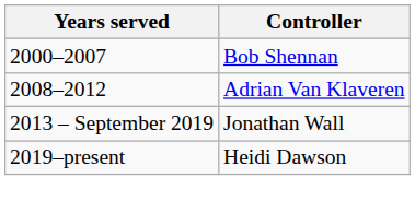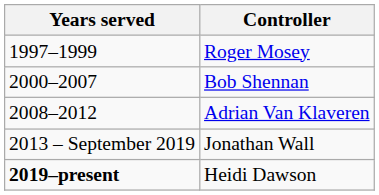 <table class="wikitable">
 <tr>
 <th>Years served</th>
 <th>Controller</th>
+</tr>
+<tr>
+<td>1997–1999</td>
+<td><a href='#'>Roger Mosey</a></td>
 </tr>
 <tr>
 <td>2000–2007</td>
 <td><a href='#'>Bob Shennan</a></td>
 </tr>
 <tr>
 <td>2008–2012</td>
 <td><a href='#'>Adrian Van Klaveren</a></td>
 </tr>
 <tr>
 <td>2013 – September 2019</td>
 <td>Jonathan Wall</td>
 </tr>
 <tr>
-<td>2019–present</td>
+<td><strong>2019–present</strong></td>
 <td>Heidi Dawson</td>
 </tr>
 </table>
